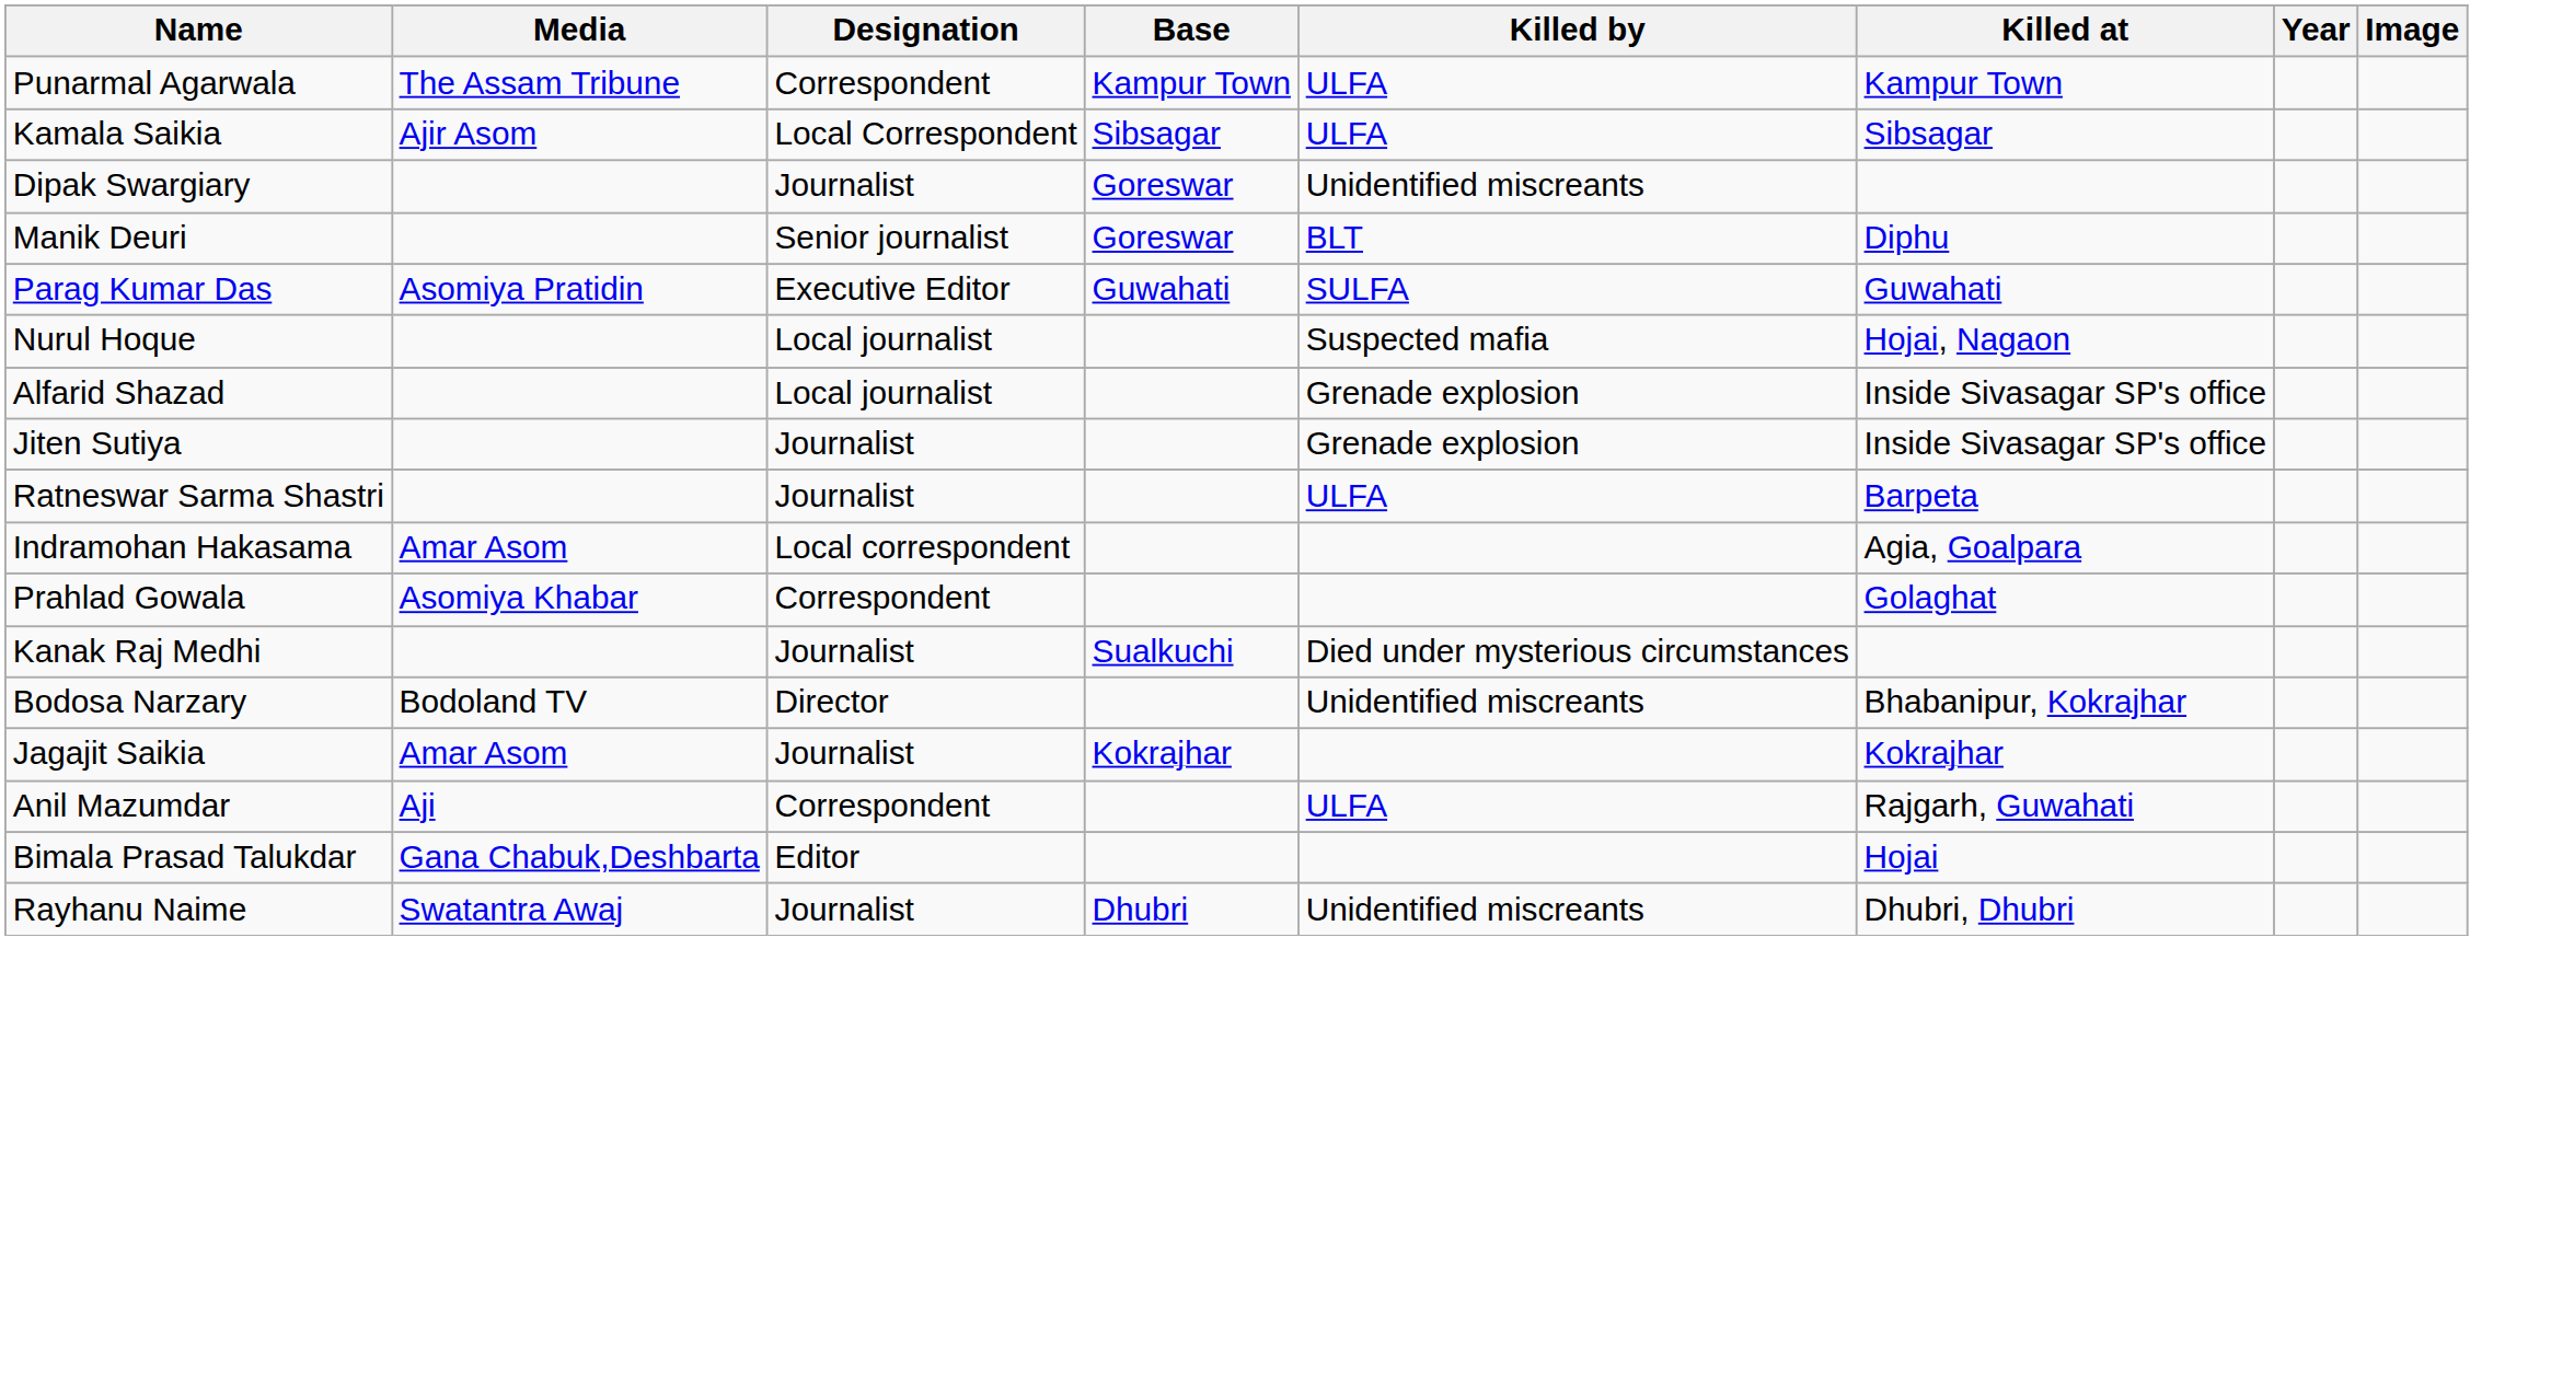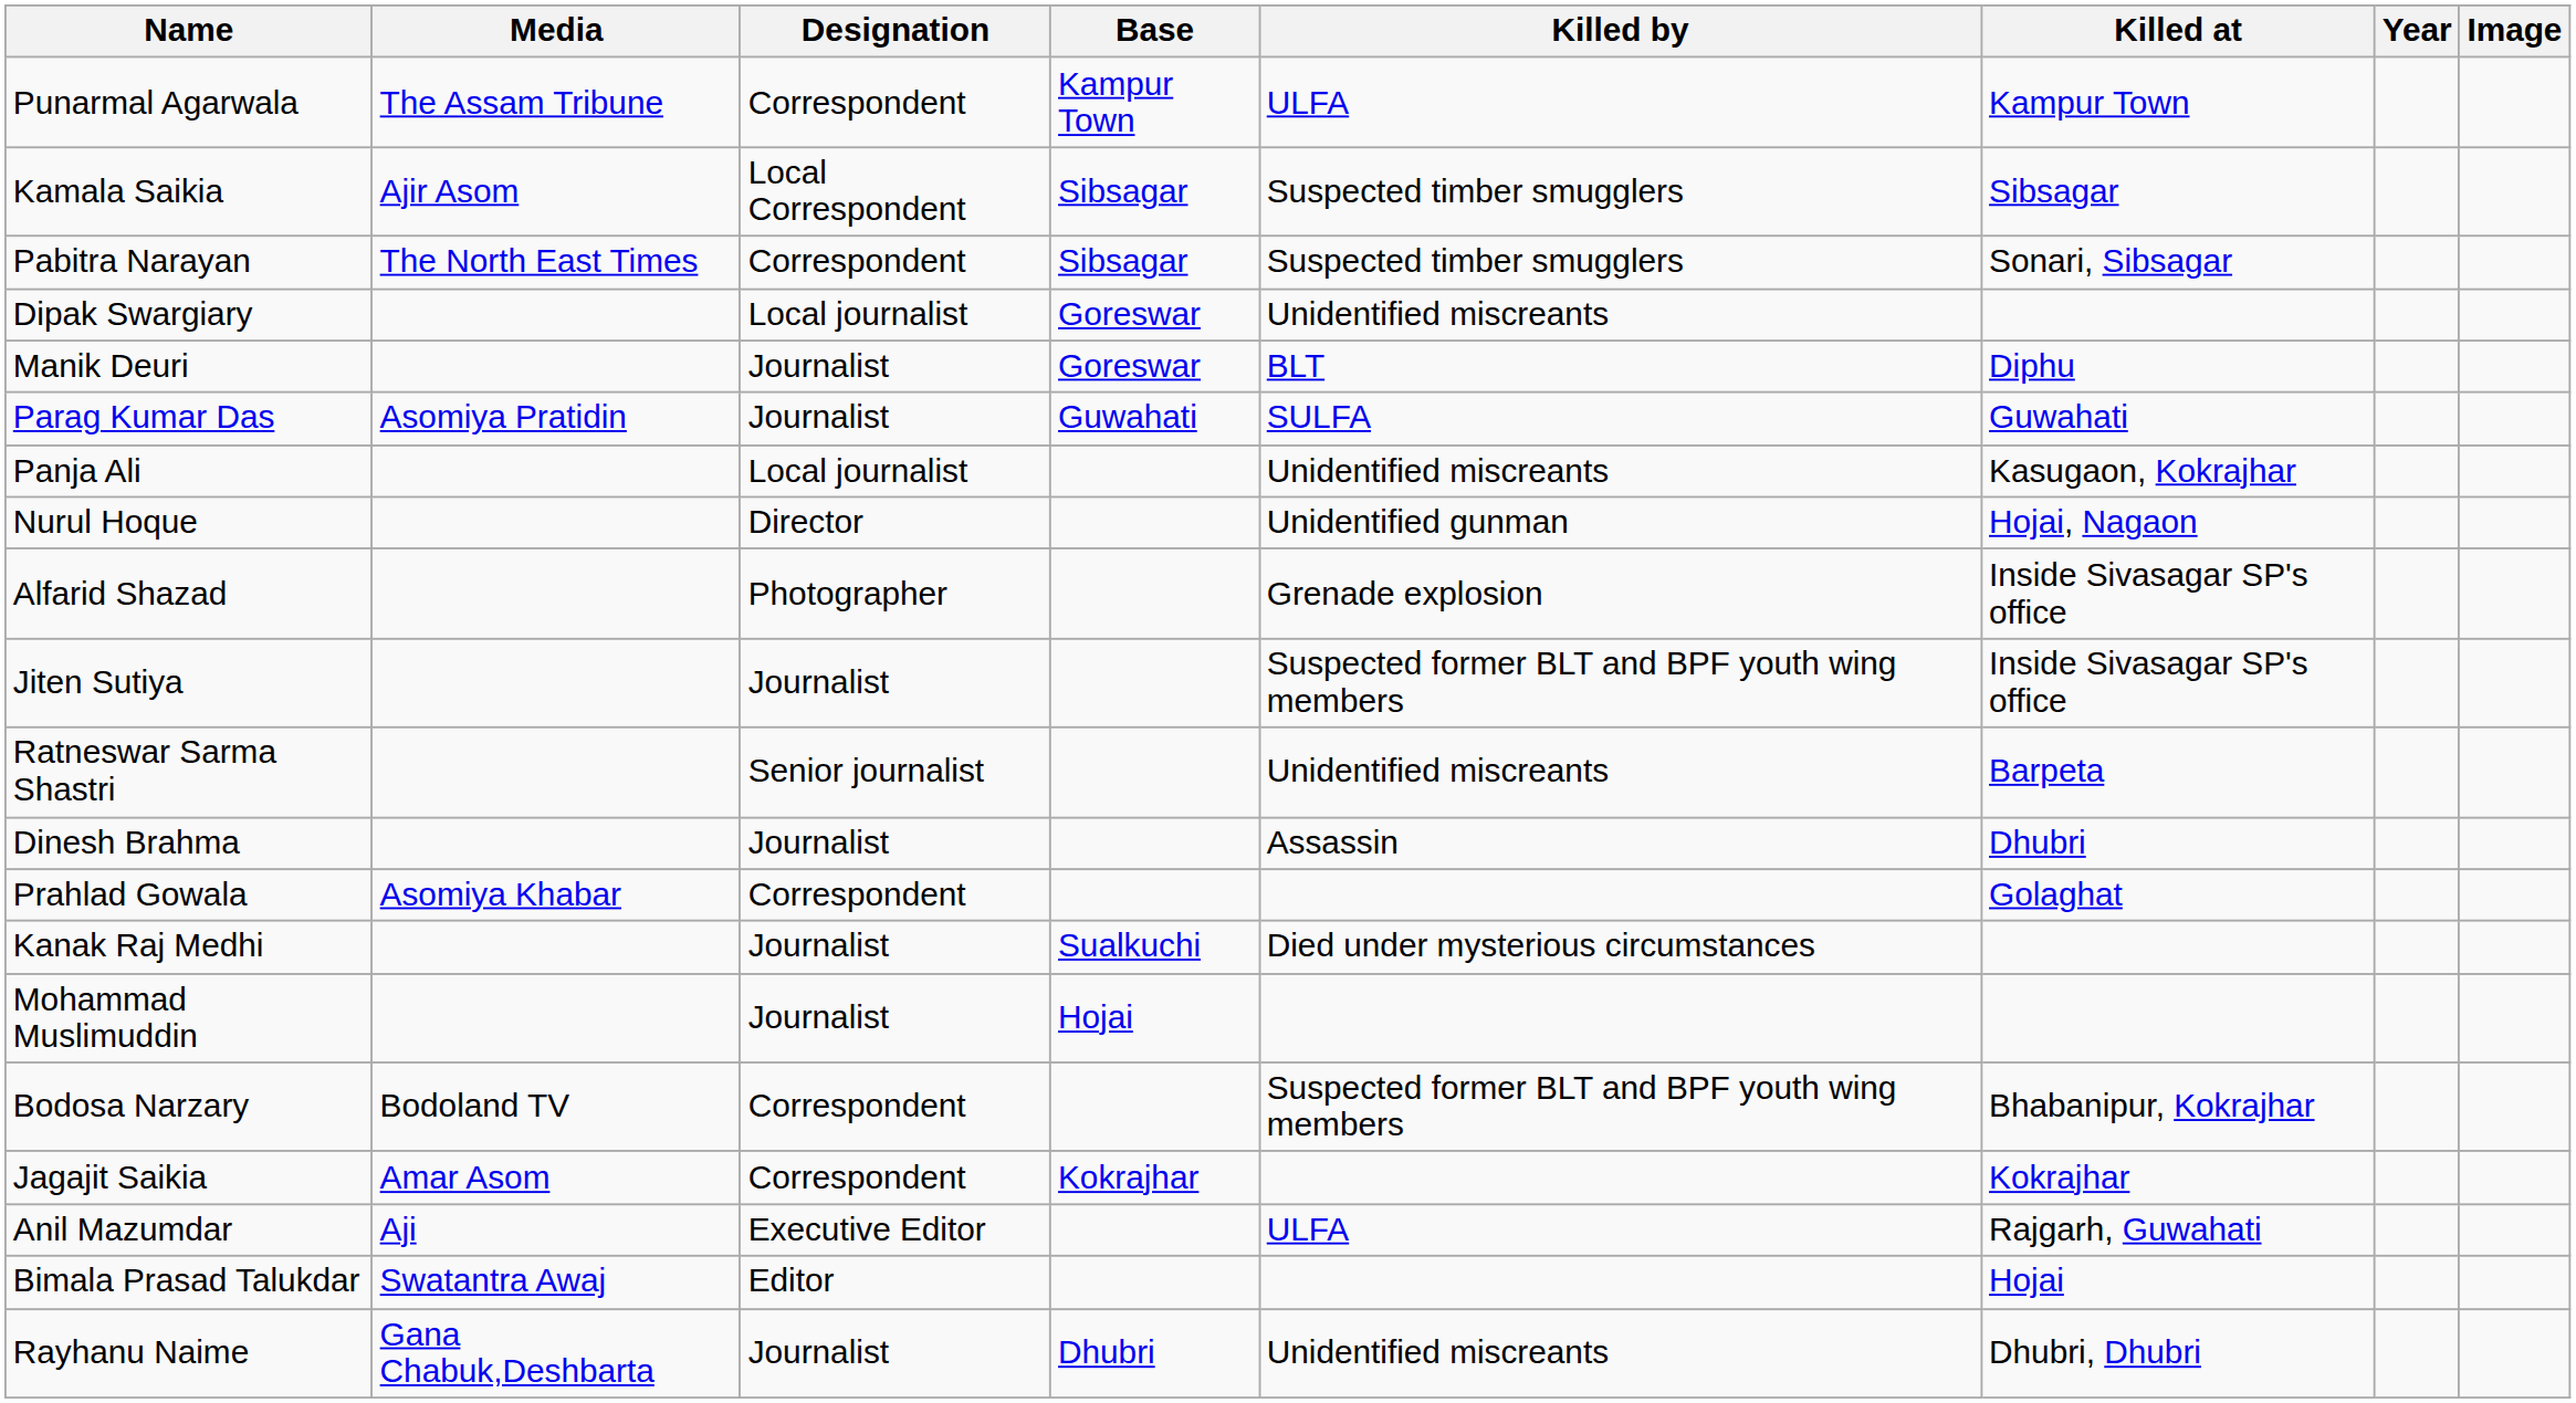 <table class="wikitable sortable">
 <tr>
 <th>Name</th>
 <th>Media</th>
 <th>Designation</th>
 <th>Base</th>
 <th>Killed by</th>
 <th>Killed at</th>
 <th>Year</th>
 <th>Image</th>
 </tr>
 <tr>
 <td>Punarmal Agarwala</td>
 <td><a href='#'>The Assam Tribune</a></td>
 <td>Correspondent</td>
 <td><a href='#'>Kampur Town</a></td>
 <td><a href='#'>ULFA</a></td>
 <td><a href='#'>Kampur Town</a></td>
 <td></td>
 <td></td>
 </tr>
 <tr>
 <td>Kamala Saikia</td>
 <td><a href='#'>Ajir Asom</a></td>
 <td>Local Correspondent</td>
 <td><a href='#'>Sibsagar</a></td>
-<td><a href='#'>ULFA</a></td>
+<td>Suspected timber smugglers</td>
 <td><a href='#'>Sibsagar</a></td>
+<td></td>
+<td></td>
+</tr>
+<tr>
+<td>Pabitra Narayan</td>
+<td><a href='#'>The North East Times</a></td>
+<td>Correspondent</td>
+<td><a href='#'>Sibsagar</a></td>
+<td>Suspected timber smugglers</td>
+<td>Sonari, <a href='#'>Sibsagar</a></td>
 <td></td>
 <td></td>
 </tr>
 <tr>
 <td>Dipak Swargiary</td>
 <td></td>
-<td>Journalist</td>
+<td>Local journalist</td>
 <td><a href='#'>Goreswar</a></td>
 <td>Unidentified miscreants</td>
 <td></td>
 <td></td>
 <td></td>
 </tr>
 <tr>
 <td>Manik Deuri</td>
 <td></td>
-<td>Senior journalist</td>
+<td>Journalist</td>
 <td><a href='#'>Goreswar</a></td>
 <td><a href='#'>BLT</a></td>
 <td><a href='#'>Diphu</a></td>
 <td></td>
 <td></td>
 </tr>
 <tr>
 <td><a href='#'>Parag Kumar Das</a></td>
 <td><a href='#'>Asomiya Pratidin</a></td>
-<td>Executive Editor</td>
+<td>Journalist</td>
 <td><a href='#'>Guwahati</a></td>
 <td><a href='#'>SULFA</a></td>
 <td><a href='#'>Guwahati</a></td>
 <td></td>
 <td></td>
 </tr>
 <tr>
-<td>Nurul Hoque</td>
+<td>Panja Ali</td>
 <td></td>
 <td>Local journalist</td>
 <td></td>
-<td>Suspected mafia</td>
+<td>Unidentified miscreants</td>
+<td>Kasugaon, <a href='#'>Kokrajhar</a></td>
+<td></td>
+<td></td>
+</tr>
+<tr>
+<td>Nurul Hoque</td>
+<td></td>
+<td>Director</td>
+<td></td>
+<td>Unidentified gunman</td>
 <td><a href='#'>Hojai</a>, <a href='#'>Nagaon</a></td>
 <td></td>
 <td></td>
 </tr>
 <tr>
 <td>Alfarid Shazad</td>
 <td></td>
-<td>Local journalist</td>
+<td>Photographer</td>
 <td></td>
 <td>Grenade explosion</td>
 <td>Inside Sivasagar SP's office</td>
 <td></td>
 <td></td>
 </tr>
 <tr>
 <td>Jiten Sutiya</td>
 <td></td>
 <td>Journalist</td>
 <td></td>
-<td>Grenade explosion</td>
+<td>Suspected former BLT and BPF youth wing members</td>
 <td>Inside Sivasagar SP's office</td>
 <td></td>
 <td></td>
 </tr>
 <tr>
 <td>Ratneswar Sarma Shastri</td>
 <td></td>
-<td>Journalist</td>
+<td>Senior journalist</td>
 <td></td>
-<td><a href='#'>ULFA</a></td>
+<td>Unidentified miscreants</td>
 <td><a href='#'>Barpeta</a></td>
 <td></td>
 <td></td>
 </tr>
 <tr>
-<td>Indramohan Hakasama</td>
-<td><a href='#'>Amar Asom</a></td>
-<td>Local correspondent</td>
+<td>Dinesh Brahma</td>
 <td></td>
+<td>Journalist</td>
 <td></td>
-<td>Agia, <a href='#'>Goalpara</a></td>
+<td>Assassin</td>
+<td><a href='#'>Dhubri</a></td>
 <td></td>
 <td></td>
 </tr>
 <tr>
 <td>Prahlad Gowala</td>
 <td><a href='#'>Asomiya Khabar</a></td>
 <td>Correspondent</td>
 <td></td>
 <td></td>
 <td><a href='#'>Golaghat</a></td>
 <td></td>
 <td></td>
 </tr>
 <tr>
 <td>Kanak Raj Medhi</td>
 <td></td>
 <td>Journalist</td>
 <td><a href='#'>Sualkuchi</a></td>
 <td>Died under mysterious circumstances</td>
 <td></td>
 <td></td>
 <td></td>
 </tr>
 <tr>
+<td>Mohammad Muslimuddin</td>
+<td></td>
+<td>Journalist</td>
+<td><a href='#'>Hojai</a></td>
+<td></td>
+<td></td>
+<td></td>
+<td></td>
+</tr>
+<tr>
 <td>Bodosa Narzary</td>
 <td>Bodoland TV</td>
-<td>Director</td>
+<td>Correspondent</td>
 <td></td>
-<td>Unidentified miscreants</td>
+<td>Suspected former BLT and BPF youth wing members</td>
 <td>Bhabanipur, <a href='#'>Kokrajhar</a></td>
 <td></td>
 <td></td>
 </tr>
 <tr>
 <td>Jagajit Saikia</td>
 <td><a href='#'>Amar Asom</a></td>
-<td>Journalist</td>
+<td>Correspondent</td>
 <td><a href='#'>Kokrajhar</a></td>
 <td></td>
 <td><a href='#'>Kokrajhar</a></td>
 <td></td>
 <td></td>
 </tr>
 <tr>
 <td>Anil Mazumdar</td>
 <td><a href='#'>Aji</a></td>
-<td>Correspondent</td>
+<td>Executive Editor</td>
 <td></td>
 <td><a href='#'>ULFA</a></td>
 <td>Rajgarh, <a href='#'>Guwahati</a></td>
 <td></td>
 <td></td>
 </tr>
 <tr>
 <td>Bimala Prasad Talukdar</td>
-<td><a href='#'>Gana Chabuk,Deshbarta</a></td>
+<td><a href='#'>Swatantra Awaj</a></td>
 <td>Editor</td>
 <td></td>
 <td></td>
 <td><a href='#'>Hojai</a></td>
 <td></td>
 <td></td>
 </tr>
 <tr>
 <td>Rayhanu Naime</td>
-<td><a href='#'>Swatantra Awaj</a></td>
+<td><a href='#'>Gana Chabuk,Deshbarta</a></td>
 <td>Journalist</td>
 <td><a href='#'>Dhubri</a></td>
 <td>Unidentified miscreants</td>
 <td>Dhubri, <a href='#'>Dhubri</a></td>
 <td></td>
 </tr>
 </table>
